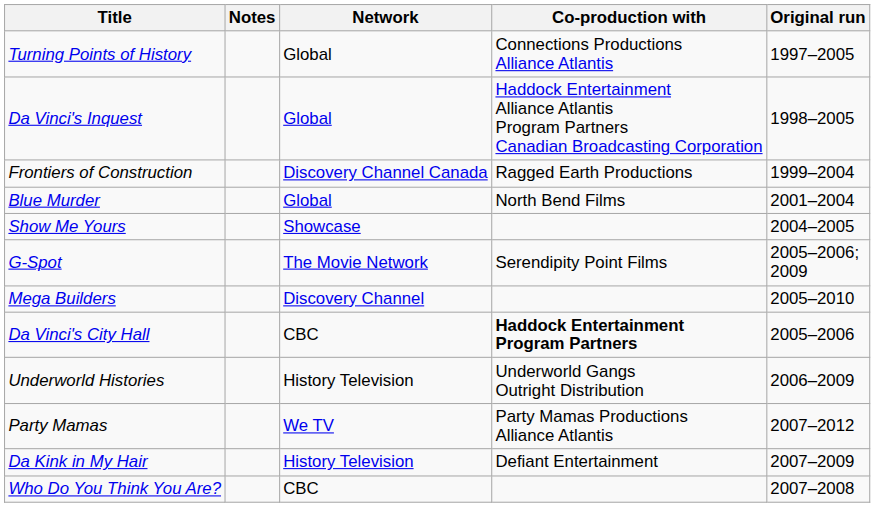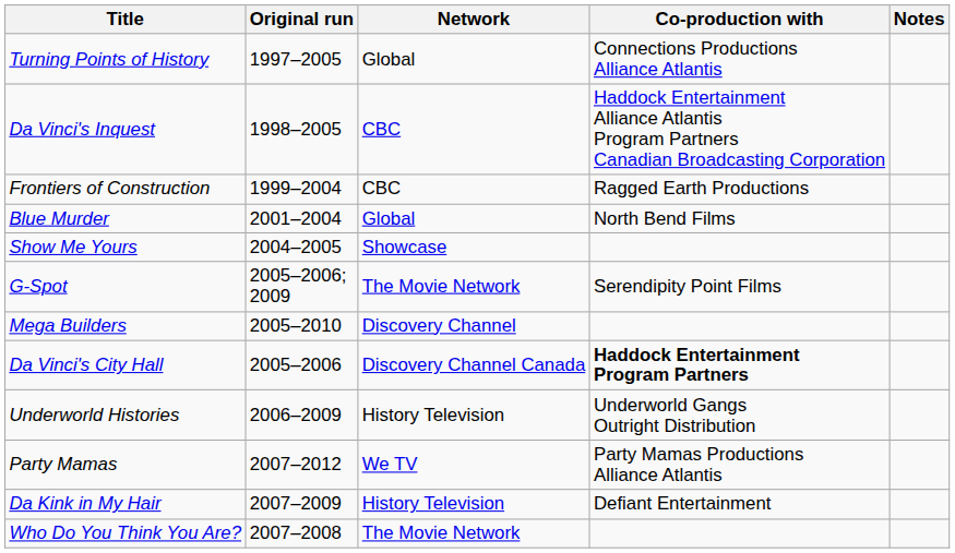 <table class="wikitable sortable">
 <tr>
 <th>Title</th>
-<th>Notes</th>
+<th>Original run</th>
 <th>Network</th>
 <th>Co-production with</th>
-<th>Original run</th>
+<th>Notes</th>
 </tr>
 <tr>
 <td><em><a href='#'>Turning Points of History</a></em></td>
-<td></td>
+<td>1997–2005</td>
 <td>Global</td>
 <td>Connections Productions<br><a href='#'>Alliance Atlantis</a></td>
-<td>1997–2005</td>
+<td></td>
 </tr>
 <tr>
 <td><em><a href='#'>Da Vinci's Inquest</a></em></td>
+<td>1998–2005</td>
+<td><a href='#'>CBC</a></td>
+<td><a href='#'>Haddock Entertainment</a><br>Alliance Atlantis<br>Program Partners<br><a href='#'>Canadian Broadcasting Corporation</a></td>
 <td></td>
-<td><a href='#'>Global</a></td>
-<td><a href='#'>Haddock Entertainment</a><br>Alliance Atlantis<br>Program Partners<br><a href='#'>Canadian Broadcasting Corporation</a></td>
-<td>1998–2005</td>
 </tr>
 <tr>
 <td><em>Frontiers of Construction</em></td>
+<td>1999–2004</td>
+<td>CBC</td>
+<td>Ragged Earth Productions</td>
 <td></td>
-<td><a href='#'>Discovery Channel Canada</a></td>
-<td>Ragged Earth Productions</td>
-<td>1999–2004</td>
 </tr>
 <tr>
 <td><em><a href='#'>Blue Murder</a></em></td>
-<td></td>
+<td>2001–2004</td>
 <td><a href='#'>Global</a></td>
 <td>North Bend Films</td>
-<td>2001–2004</td>
+<td></td>
 </tr>
 <tr>
 <td><em><a href='#'>Show Me Yours</a></em></td>
-<td></td>
+<td>2004–2005</td>
 <td><a href='#'>Showcase</a></td>
 <td></td>
-<td>2004–2005</td>
+<td></td>
 </tr>
 <tr>
 <td><em><a href='#'>G-Spot</a></em></td>
-<td></td>
+<td>2005–2006;<br>2009</td>
 <td><a href='#'>The Movie Network</a></td>
 <td>Serendipity Point Films</td>
-<td>2005–2006;<br>2009</td>
+<td></td>
 </tr>
 <tr>
 <td><em><a href='#'>Mega Builders</a></em></td>
-<td></td>
+<td>2005–2010</td>
 <td><a href='#'>Discovery Channel</a></td>
 <td></td>
-<td>2005–2010</td>
+<td></td>
 </tr>
 <tr>
 <td><em><a href='#'>Da Vinci's City Hall</a></em></td>
+<td>2005–2006</td>
+<td><a href='#'>Discovery Channel Canada</a></td>
+<td><strong>Haddock Entertainment<br>Program Partners</strong></td>
 <td></td>
-<td>CBC</td>
-<td><strong>Haddock Entertainment<br>Program Partners</strong></td>
-<td>2005–2006</td>
 </tr>
 <tr>
 <td><em>Underworld Histories</em></td>
-<td></td>
+<td>2006–2009</td>
 <td>History Television</td>
 <td>Underworld Gangs<br>Outright Distribution</td>
-<td>2006–2009</td>
+<td></td>
 </tr>
 <tr>
 <td><em>Party Mamas</em></td>
-<td></td>
+<td>2007–2012</td>
 <td><a href='#'>We TV</a></td>
 <td>Party Mamas Productions<br>Alliance Atlantis</td>
-<td>2007–2012</td>
+<td></td>
 </tr>
 <tr>
 <td><em><a href='#'>Da Kink in My Hair</a></em></td>
-<td></td>
+<td>2007–2009</td>
 <td><a href='#'>History Television</a></td>
 <td>Defiant Entertainment</td>
-<td>2007–2009</td>
+<td></td>
 </tr>
 <tr>
 <td><em><a href='#'>Who Do You Think You Are?</a></em></td>
+<td>2007–2008</td>
+<td><a href='#'>The Movie Network</a></td>
 <td></td>
-<td>CBC</td>
 <td></td>
-<td>2007–2008</td>
 </tr>
 </table>
